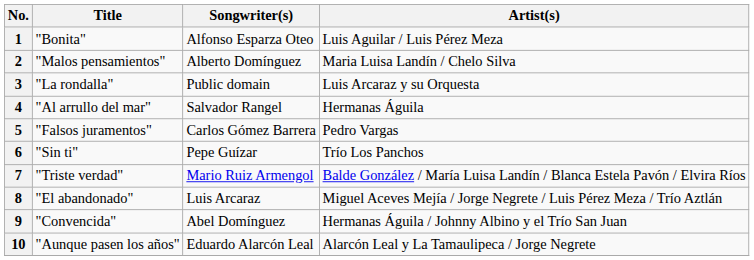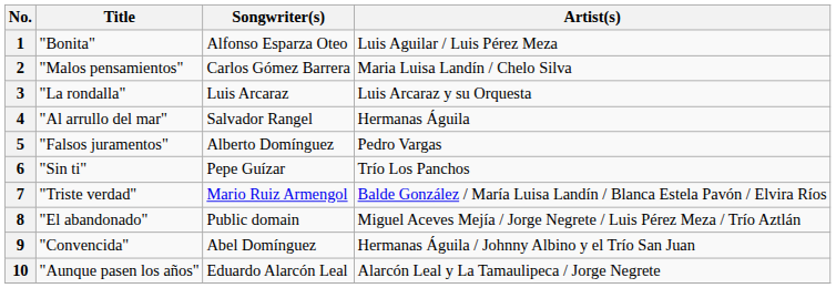 <table class="wikitable sortable" style="text-align: left">
 <tr>
 <th scope="col">No.</th>
 <th scope="col">Title</th>
 <th scope="col">Songwriter(s)</th>
 <th scope="col">Artist(s)</th>
 </tr>
 <tr>
 <th scope="row">1</th>
 <td>"Bonita"</td>
 <td>Alfonso Esparza Oteo</td>
 <td>Luis Aguilar / Luis Pérez Meza</td>
 </tr>
 <tr>
 <th scope="row">2</th>
 <td>"Malos pensamientos"</td>
-<td>Alberto Domínguez</td>
+<td>Carlos Gómez Barrera</td>
 <td>Maria Luisa Landín / Chelo Silva</td>
 </tr>
 <tr>
 <th scope="row">3</th>
 <td>"La rondalla"</td>
-<td>Public domain</td>
+<td>Luis Arcaraz</td>
 <td>Luis Arcaraz y su Orquesta</td>
 </tr>
 <tr>
 <th scope="row">4</th>
 <td>"Al arrullo del mar"</td>
 <td>Salvador Rangel</td>
 <td>Hermanas Águila</td>
 </tr>
 <tr>
 <th scope="row">5</th>
 <td>"Falsos juramentos"</td>
-<td>Carlos Gómez Barrera</td>
+<td>Alberto Domínguez</td>
 <td>Pedro Vargas</td>
 </tr>
 <tr>
 <th scope="row">6</th>
 <td>"Sin ti"</td>
 <td>Pepe Guízar</td>
 <td>Trío Los Panchos</td>
 </tr>
 <tr>
 <th scope="row">7</th>
 <td>"Triste verdad"</td>
 <td><a href='#'>Mario Ruiz Armengol</a></td>
 <td><a href='#'>Balde González</a> / María Luisa Landín / Blanca Estela Pavón / Elvira Ríos</td>
 </tr>
 <tr>
 <th scope="row">8</th>
 <td>"El abandonado"</td>
-<td>Luis Arcaraz</td>
+<td>Public domain</td>
 <td>Miguel Aceves Mejía / Jorge Negrete / Luis Pérez Meza / Trío Aztlán</td>
 </tr>
 <tr>
 <th scope="row">9</th>
 <td>"Convencida"</td>
 <td>Abel Domínguez</td>
 <td>Hermanas Águila / Johnny Albino y el Trío San Juan</td>
 </tr>
 <tr>
 <th scope="row">10</th>
 <td>"Aunque pasen los años"</td>
 <td>Eduardo Alarcón Leal</td>
 <td>Alarcón Leal y La Tamaulipeca / Jorge Negrete</td>
 </tr>
 <tr>
 </tr>
 </table>
